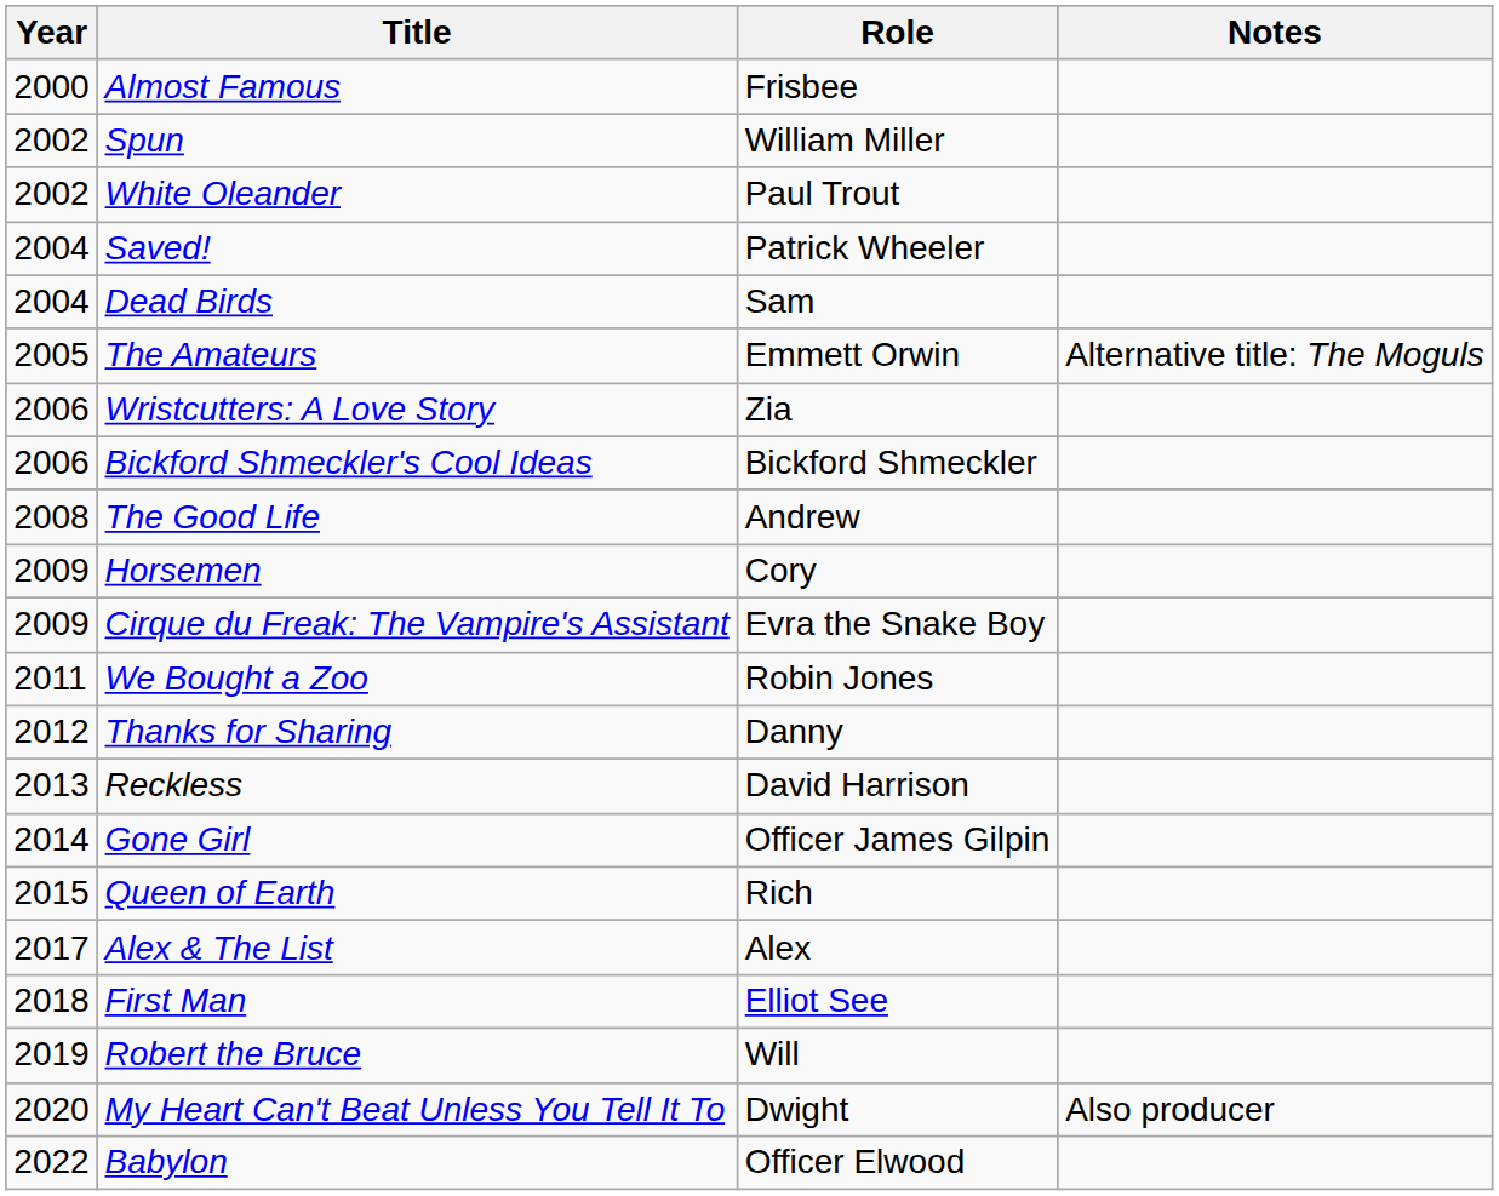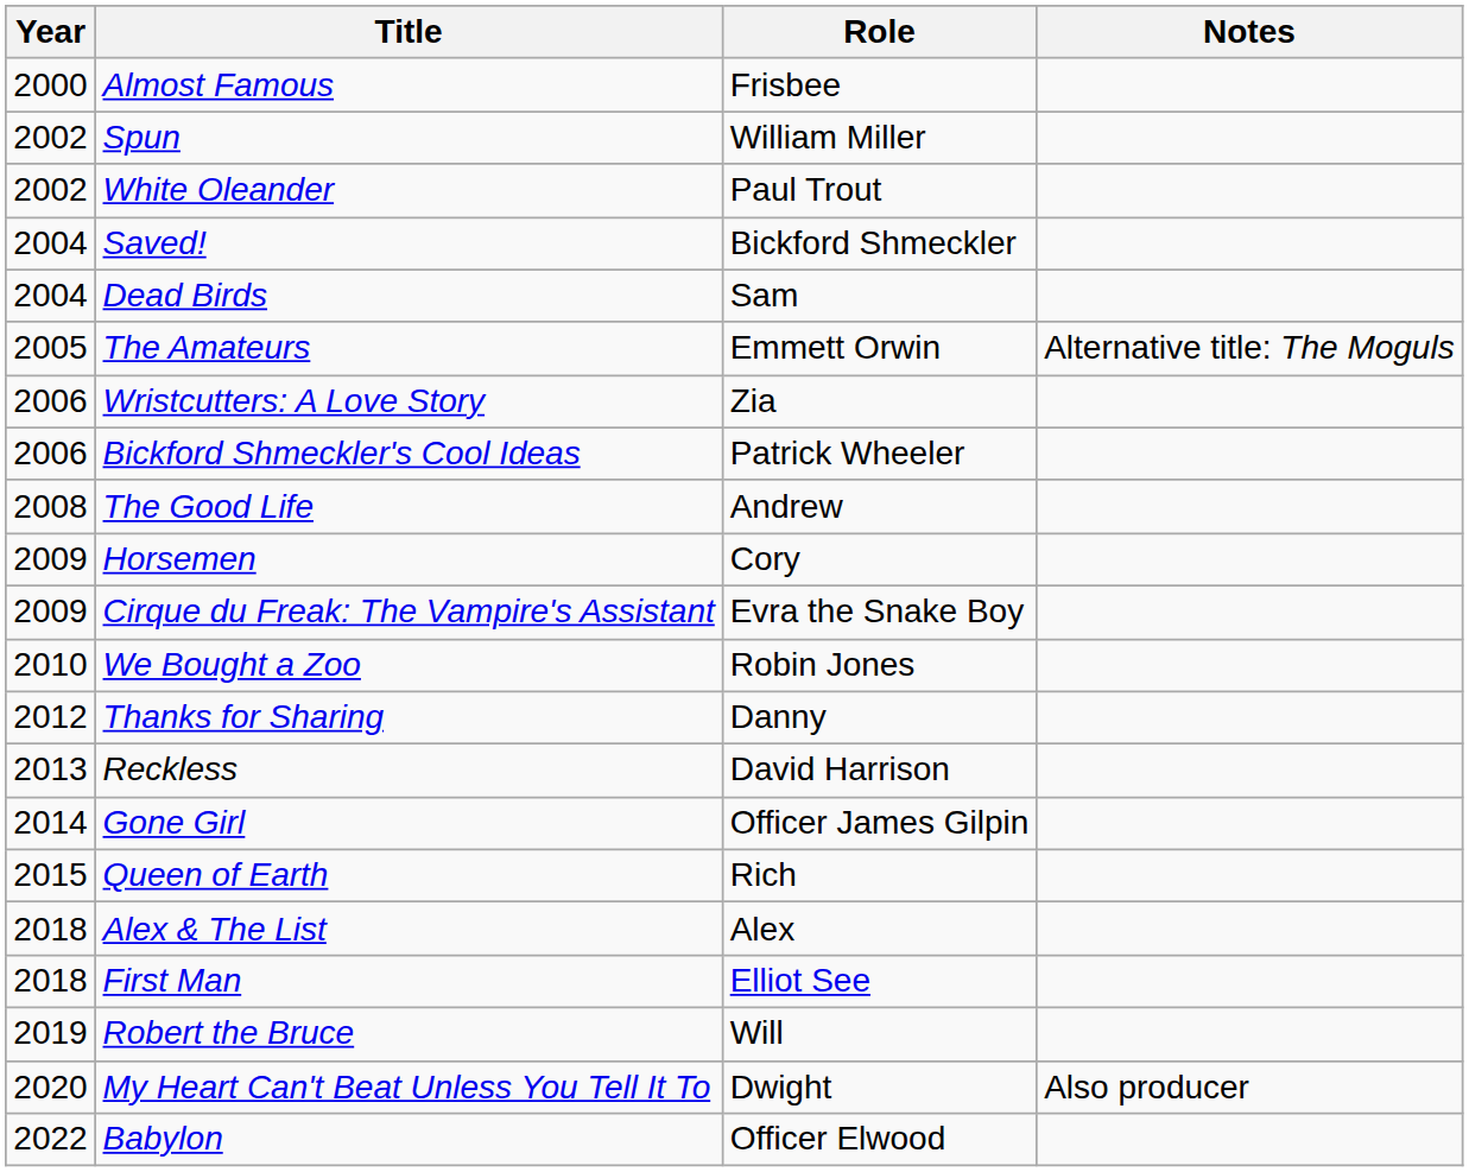 <table class="wikitable sortable">
 <tr>
 <th>Year</th>
 <th>Title</th>
 <th class="unsortable">Role</th>
 <th class="unsortable">Notes</th>
 </tr>
 <tr>
 <td>2000</td>
 <td><em><a href='#'>Almost Famous</a></em></td>
 <td>Frisbee</td>
 <td></td>
 </tr>
 <tr>
 <td>2002</td>
 <td><em><a href='#'>Spun</a></em></td>
 <td>William Miller</td>
 <td></td>
 </tr>
 <tr>
 <td>2002</td>
 <td><em><a href='#'>White Oleander</a></em></td>
 <td>Paul Trout</td>
 <td></td>
 </tr>
 <tr>
 <td>2004</td>
 <td><em><a href='#'>Saved!</a></em></td>
-<td>Patrick Wheeler</td>
+<td>Bickford Shmeckler</td>
 <td></td>
 </tr>
 <tr>
 <td>2004</td>
 <td><em><a href='#'>Dead Birds</a></em></td>
 <td>Sam</td>
 <td></td>
 </tr>
 <tr>
 <td>2005</td>
 <td data-sort-value="Amateurs, The"><em><a href='#'>The Amateurs</a></em></td>
 <td>Emmett Orwin</td>
 <td>Alternative title: <em>The Moguls</em></td>
 </tr>
 <tr>
 <td>2006</td>
 <td><em><a href='#'>Wristcutters: A Love Story</a></em></td>
 <td>Zia</td>
 <td></td>
 </tr>
 <tr>
 <td>2006</td>
 <td><em><a href='#'>Bickford Shmeckler's Cool Ideas</a></em></td>
-<td>Bickford Shmeckler</td>
+<td>Patrick Wheeler</td>
 <td></td>
 </tr>
 <tr>
 <td>2008</td>
 <td data-sort-value="Good Life, The"><em><a href='#'>The Good Life</a></em></td>
 <td>Andrew</td>
 <td></td>
 </tr>
 <tr>
 <td>2009</td>
 <td><em><a href='#'>Horsemen</a></em></td>
 <td>Cory</td>
 <td></td>
 </tr>
 <tr>
 <td>2009</td>
 <td><em><a href='#'>Cirque du Freak: The Vampire's Assistant</a></em></td>
 <td>Evra the Snake Boy</td>
 <td></td>
 </tr>
 <tr>
-<td>2011</td>
+<td>2010</td>
 <td><em><a href='#'>We Bought a Zoo</a></em></td>
 <td>Robin Jones</td>
 <td></td>
 </tr>
 <tr>
 <td>2012</td>
 <td><em><a href='#'>Thanks for Sharing</a></em></td>
 <td>Danny</td>
 <td></td>
 </tr>
 <tr>
 <td>2013</td>
 <td><em>Reckless</em></td>
 <td>David Harrison</td>
 <td></td>
 </tr>
 <tr>
 <td>2014</td>
 <td><em><a href='#'>Gone Girl</a></em></td>
 <td>Officer James Gilpin</td>
 <td></td>
 </tr>
 <tr>
 <td>2015</td>
 <td><em><a href='#'>Queen of Earth</a></em></td>
 <td>Rich</td>
 <td></td>
 </tr>
 <tr>
-<td>2017</td>
+<td>2018</td>
 <td><em><a href='#'>Alex & The List</a></em></td>
 <td>Alex</td>
 <td></td>
 </tr>
 <tr>
 <td>2018</td>
 <td><em><a href='#'>First Man</a></em></td>
 <td><a href='#'>Elliot See</a></td>
 <td></td>
 </tr>
 <tr>
 <td>2019</td>
 <td><em><a href='#'>Robert the Bruce</a></em></td>
 <td>Will</td>
 <td></td>
 </tr>
 <tr>
 <td>2020</td>
 <td><em><a href='#'>My Heart Can't Beat Unless You Tell It To</a></em></td>
 <td>Dwight</td>
 <td>Also producer</td>
 </tr>
 <tr>
 <td>2022</td>
 <td><em><a href='#'>Babylon</a></em></td>
 <td>Officer Elwood</td>
 <td></td>
 </tr>
 </table>
